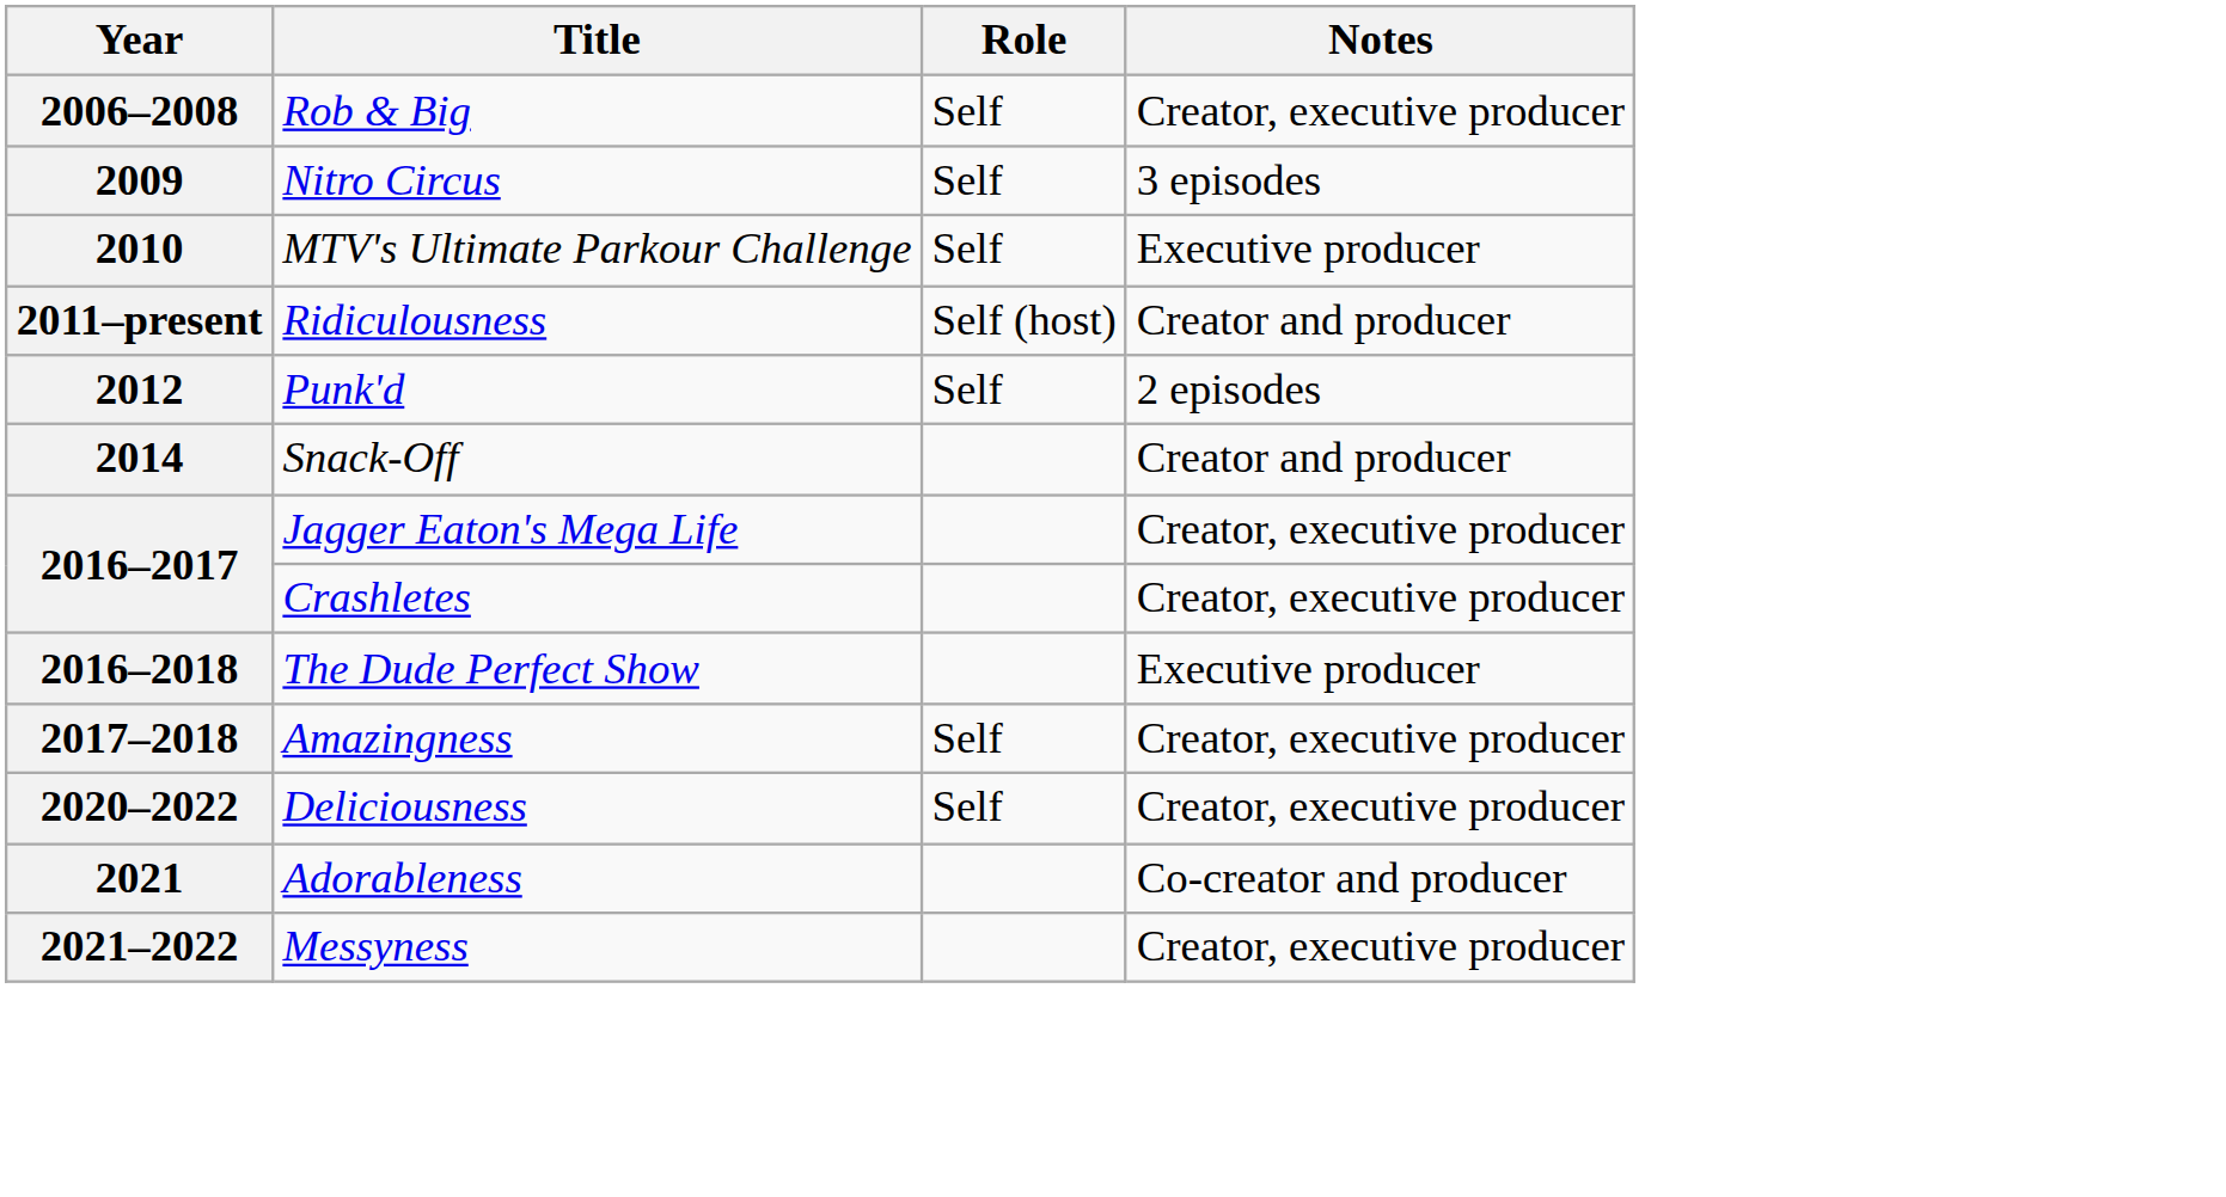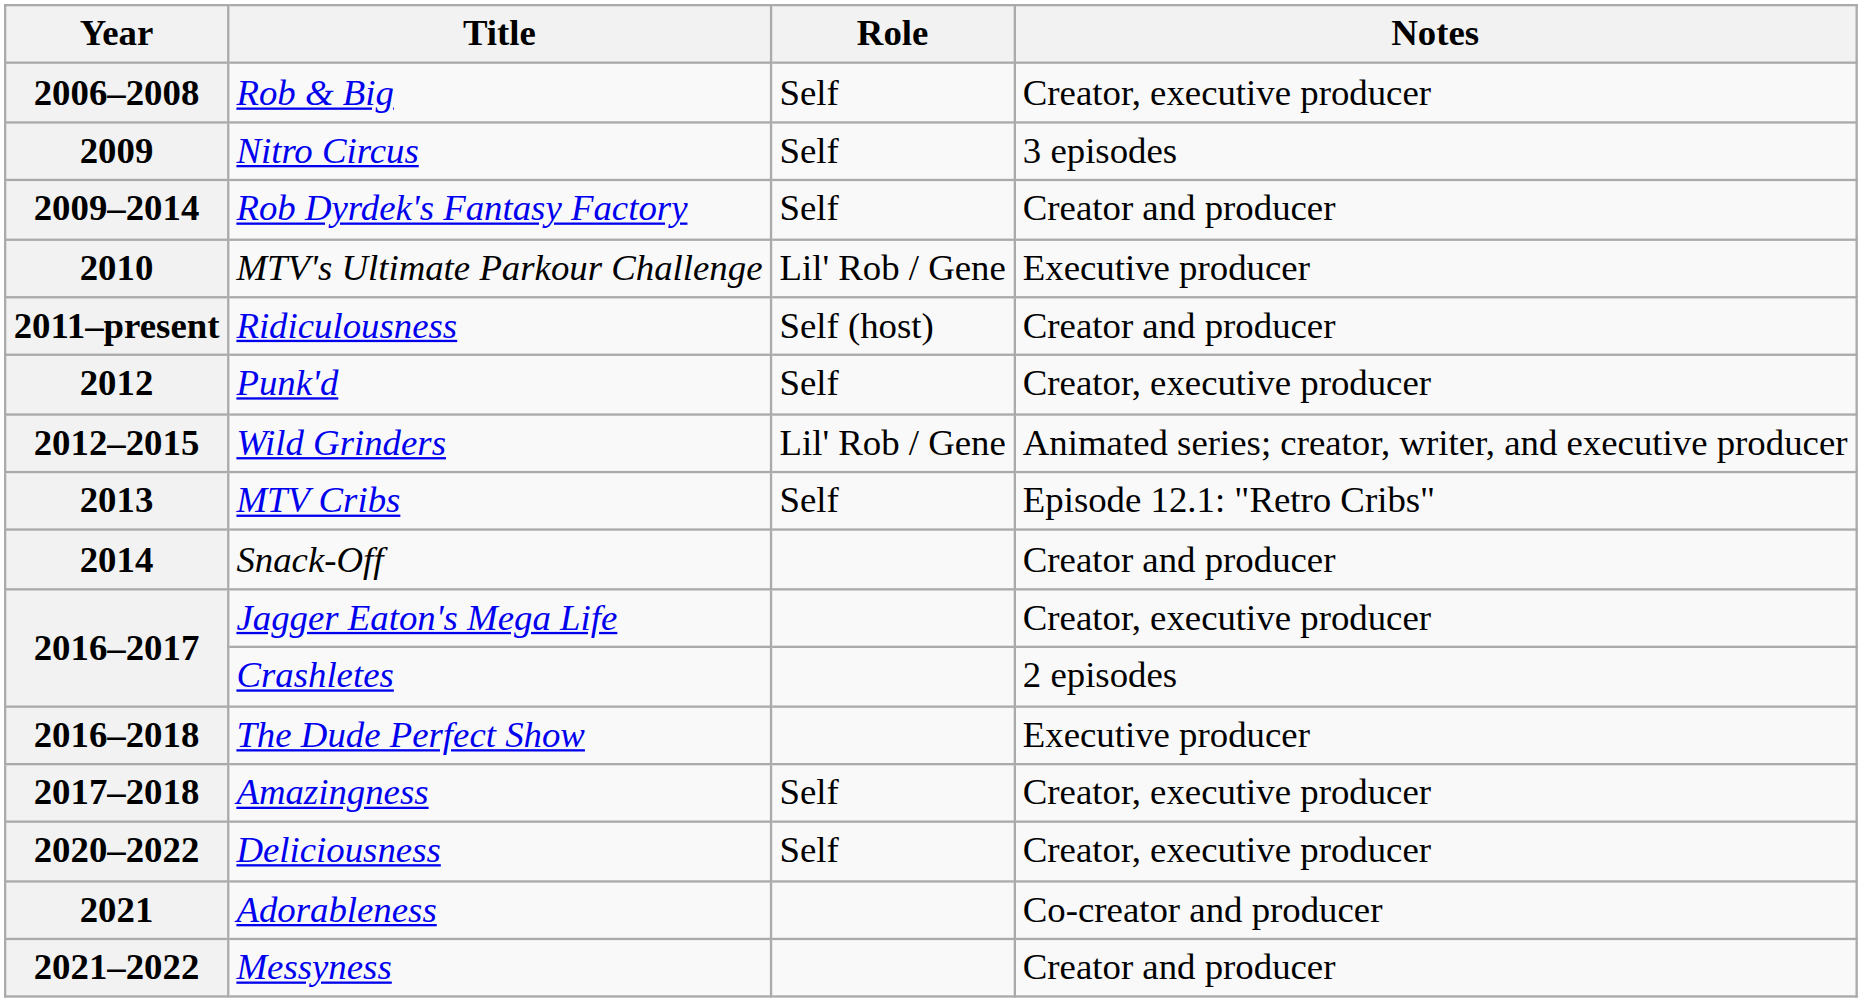 <table class = "wikitable sortable plainrowheaders">
 <tr>
 <th>Year</th>
 <th>Title</th>
 <th>Role</th>
 <th class=unsortable>Notes</th>
 </tr>
 <tr>
 <th scope="row">2006–2008</th>
 <td><em><a href='#'>Rob & Big</a></em></td>
 <td>Self</td>
 <td>Creator, executive producer</td>
 </tr>
 <tr>
 <th scope="row">2009</th>
 <td><em><a href='#'>Nitro Circus</a></em></td>
 <td>Self</td>
 <td>3 episodes</td>
 </tr>
 <tr>
+<th scope="row">2009–2014</th>
+<td><em><a href='#'>Rob Dyrdek's Fantasy Factory</a></em></td>
+<td>Self</td>
+<td>Creator and producer</td>
+</tr>
+<tr>
 <th scope="row">2010</th>
 <td><em>MTV's Ultimate Parkour Challenge</em></td>
-<td>Self</td>
+<td>Lil' Rob / Gene</td>
 <td>Executive producer</td>
 </tr>
 <tr>
 <th scope="row">2011–present</th>
 <td><em><a href='#'>Ridiculousness</a></em></td>
 <td>Self (host)</td>
 <td>Creator and producer</td>
 </tr>
 <tr>
 <th scope="row">2012</th>
 <td><em><a href='#'>Punk'd</a></em></td>
 <td>Self</td>
-<td>2 episodes</td>
+<td>Creator, executive producer</td>
+</tr>
+<tr>
+<th scope="row">2012–2015</th>
+<td><em><a href='#'>Wild Grinders</a></em></td>
+<td>Lil' Rob / Gene</td>
+<td>Animated series; creator, writer, and executive producer</td>
+</tr>
+<tr>
+<th scope="row">2013</th>
+<td><em><a href='#'>MTV Cribs</a></em></td>
+<td>Self</td>
+<td>Episode 12.1: "Retro Cribs"</td>
 </tr>
 <tr>
 <th scope="row">2014</th>
 <td><em>Snack-Off</em></td>
 <td></td>
 <td>Creator and producer</td>
 </tr>
 <tr>
 <th scope="row" rowspan="2">2016–2017</th>
 <td><em><a href='#'>Jagger Eaton's Mega Life</a></em></td>
 <td></td>
 <td>Creator, executive producer</td>
 </tr>
 <tr>
 <td><em><a href='#'>Crashletes</a></em></td>
 <td></td>
-<td>Creator, executive producer</td>
+<td>2 episodes</td>
 </tr>
 <tr>
 <th scope="row">2016–2018</th>
 <td><em><a href='#'>The Dude Perfect Show</a></em></td>
 <td></td>
 <td>Executive producer</td>
 </tr>
 <tr>
 <th scope="row">2017–2018</th>
 <td><em><a href='#'>Amazingness</a></em></td>
 <td>Self</td>
 <td>Creator, executive producer</td>
 </tr>
 <tr>
 <th scope="row">2020–2022</th>
 <td><em><a href='#'>Deliciousness</a></em></td>
 <td>Self</td>
 <td>Creator, executive producer</td>
 </tr>
 <tr>
 <th scope="row">2021</th>
 <td><em><a href='#'>Adorableness</a></em></td>
 <td></td>
 <td>Co-creator and producer</td>
 </tr>
 <tr>
 <th scope="row">2021–2022</th>
 <td><em><a href='#'>Messyness</a></em></td>
 <td></td>
-<td>Creator, executive producer</td>
+<td>Creator and producer</td>
 </tr>
 </table>
